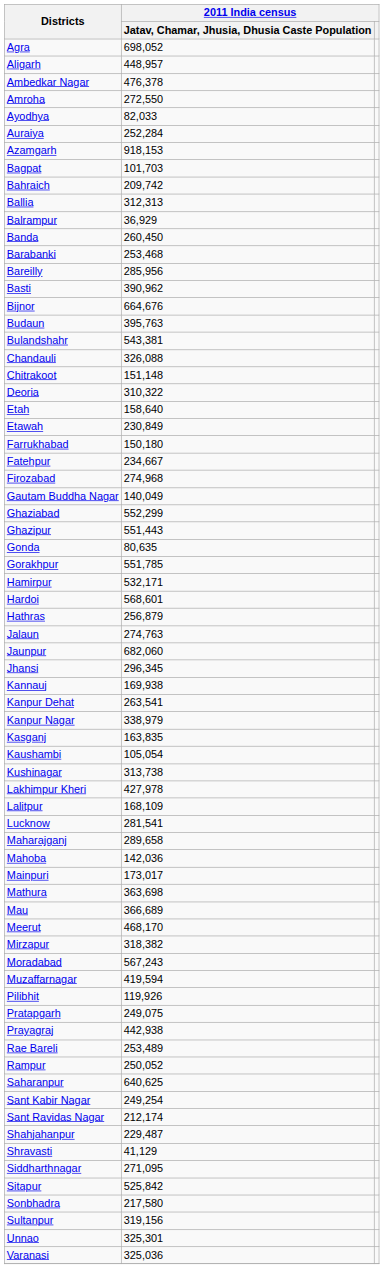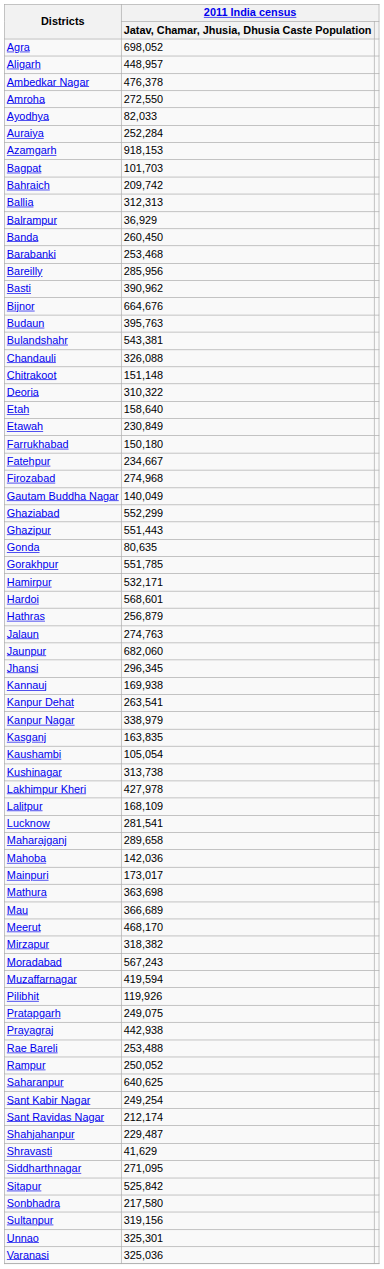 <table class="wikitable sortable">
 <tr>
 <th rowspan="2">Districts</th>
 <th colspan="2"><a href='#'>2011 India census</a></th>
 </tr>
 <tr>
 <th>Jatav, Chamar, Jhusia, Dhusia Caste Population</th>
 <th></th>
 </tr>
 <tr>
 <td><a href='#'>Agra</a></td>
 <td>698,052</td>
 <td></td>
 </tr>
 <tr>
 <td><a href='#'>Aligarh</a></td>
 <td>448,957</td>
 <td></td>
 </tr>
 <tr>
 <td><a href='#'>Ambedkar Nagar</a></td>
 <td>476,378</td>
 <td></td>
 </tr>
 <tr>
 <td><a href='#'>Amroha</a></td>
 <td>272,550</td>
 <td></td>
 </tr>
 <tr>
 <td><a href='#'>Ayodhya</a></td>
 <td>82,033</td>
 <td></td>
 </tr>
 <tr>
 <td><a href='#'>Auraiya</a></td>
 <td>252,284</td>
 <td></td>
 </tr>
 <tr>
 <td><a href='#'>Azamgarh</a></td>
 <td>918,153</td>
 <td></td>
 </tr>
 <tr>
 <td><a href='#'>Bagpat</a></td>
 <td>101,703</td>
 <td></td>
 </tr>
 <tr>
 <td><a href='#'>Bahraich</a></td>
 <td>209,742</td>
 <td></td>
 </tr>
 <tr>
 <td><a href='#'>Ballia</a></td>
 <td>312,313</td>
 <td></td>
 </tr>
 <tr>
 <td><a href='#'>Balrampur</a></td>
 <td>36,929</td>
 <td></td>
 </tr>
 <tr>
 <td><a href='#'>Banda</a></td>
 <td>260,450</td>
 <td></td>
 </tr>
 <tr>
 <td><a href='#'>Barabanki</a></td>
 <td>253,468</td>
 <td></td>
 </tr>
 <tr>
 <td><a href='#'>Bareilly</a></td>
 <td>285,956</td>
 <td></td>
 </tr>
 <tr>
 <td><a href='#'>Basti</a></td>
 <td>390,962</td>
 <td></td>
 </tr>
 <tr>
 <td><a href='#'>Bijnor</a></td>
 <td>664,676</td>
 <td></td>
 </tr>
 <tr>
 <td><a href='#'>Budaun</a></td>
 <td>395,763</td>
 <td></td>
 </tr>
 <tr>
 <td><a href='#'>Bulandshahr</a></td>
 <td>543,381</td>
 <td></td>
 </tr>
 <tr>
 <td><a href='#'>Chandauli</a></td>
 <td>326,088</td>
 <td></td>
 </tr>
 <tr>
 <td><a href='#'>Chitrakoot</a></td>
 <td>151,148</td>
 <td></td>
 </tr>
 <tr>
 <td><a href='#'>Deoria</a></td>
 <td>310,322</td>
 <td></td>
 </tr>
 <tr>
 <td><a href='#'>Etah</a></td>
 <td>158,640</td>
 <td></td>
 </tr>
 <tr>
 <td><a href='#'>Etawah</a></td>
 <td>230,849</td>
 <td></td>
 </tr>
 <tr>
 <td><a href='#'>Farrukhabad</a></td>
 <td>150,180</td>
 <td></td>
 </tr>
 <tr>
 <td><a href='#'>Fatehpur</a></td>
 <td>234,667</td>
 <td></td>
 </tr>
 <tr>
 <td><a href='#'>Firozabad</a></td>
 <td>274,968</td>
 <td></td>
 </tr>
 <tr>
 <td><a href='#'>Gautam Buddha Nagar</a></td>
 <td>140,049</td>
 <td></td>
 </tr>
 <tr>
 <td><a href='#'>Ghaziabad</a></td>
 <td>552,299</td>
 <td></td>
 </tr>
 <tr>
 <td><a href='#'>Ghazipur</a></td>
 <td>551,443</td>
 <td></td>
 </tr>
 <tr>
 <td><a href='#'>Gonda</a></td>
 <td>80,635</td>
 <td></td>
 </tr>
 <tr>
 <td><a href='#'>Gorakhpur</a></td>
 <td>551,785</td>
 <td></td>
 </tr>
 <tr>
 <td><a href='#'>Hamirpur</a></td>
 <td>532,171</td>
 <td></td>
 </tr>
 <tr>
 <td><a href='#'>Hardoi</a></td>
 <td>568,601</td>
 <td></td>
 </tr>
 <tr>
 <td><a href='#'>Hathras</a></td>
 <td>256,879</td>
 <td></td>
 </tr>
 <tr>
 <td><a href='#'>Jalaun</a></td>
 <td>274,763</td>
 <td></td>
 </tr>
 <tr>
 <td><a href='#'>Jaunpur</a></td>
 <td>682,060</td>
 <td></td>
 </tr>
 <tr>
 <td><a href='#'>Jhansi</a></td>
 <td>296,345</td>
 <td></td>
 </tr>
 <tr>
 <td><a href='#'>Kannauj</a></td>
 <td>169,938</td>
 <td></td>
 </tr>
 <tr>
 <td><a href='#'>Kanpur Dehat</a></td>
 <td>263,541</td>
 <td></td>
 </tr>
 <tr>
 <td><a href='#'>Kanpur Nagar</a></td>
 <td>338,979</td>
 <td></td>
 </tr>
 <tr>
 <td><a href='#'>Kasganj</a></td>
 <td>163,835</td>
 <td></td>
 </tr>
 <tr>
 <td><a href='#'>Kaushambi</a></td>
 <td>105,054</td>
 <td></td>
 </tr>
 <tr>
 <td><a href='#'>Kushinagar</a></td>
 <td>313,738</td>
 <td></td>
 </tr>
 <tr>
 <td><a href='#'>Lakhimpur Kheri</a></td>
 <td>427,978</td>
 <td></td>
 </tr>
 <tr>
 <td><a href='#'>Lalitpur</a></td>
 <td>168,109</td>
 <td></td>
 </tr>
 <tr>
 <td><a href='#'>Lucknow</a></td>
 <td>281,541</td>
 <td></td>
 </tr>
 <tr>
 <td><a href='#'>Maharajganj</a></td>
 <td>289,658</td>
 <td></td>
 </tr>
 <tr>
 <td><a href='#'>Mahoba</a></td>
 <td>142,036</td>
 <td></td>
 </tr>
 <tr>
 <td><a href='#'>Mainpuri</a></td>
 <td>173,017</td>
 <td></td>
 </tr>
 <tr>
 <td><a href='#'>Mathura</a></td>
 <td>363,698</td>
 <td></td>
 </tr>
 <tr>
 <td><a href='#'>Mau</a></td>
 <td>366,689</td>
 <td></td>
 </tr>
 <tr>
 <td><a href='#'>Meerut</a></td>
 <td>468,170</td>
 <td></td>
 </tr>
 <tr>
 <td><a href='#'>Mirzapur</a></td>
 <td>318,382</td>
 <td></td>
 </tr>
 <tr>
 <td><a href='#'>Moradabad</a></td>
 <td>567,243</td>
 <td></td>
 </tr>
 <tr>
 <td><a href='#'>Muzaffarnagar</a></td>
 <td>419,594</td>
 <td></td>
 </tr>
 <tr>
 <td><a href='#'>Pilibhit</a></td>
 <td>119,926</td>
 <td></td>
 </tr>
 <tr>
 <td><a href='#'>Pratapgarh</a></td>
 <td>249,075</td>
 <td></td>
 </tr>
 <tr>
 <td><a href='#'>Prayagraj</a></td>
 <td>442,938</td>
 <td></td>
 </tr>
 <tr>
 <td><a href='#'>	Rae Bareli</a></td>
-<td>253,489</td>
+<td>253,488</td>
 <td></td>
 </tr>
 <tr>
 <td><a href='#'>Rampur</a></td>
 <td>250,052</td>
 <td></td>
 </tr>
 <tr>
 <td><a href='#'>Saharanpur</a></td>
 <td>640,625</td>
 <td></td>
 </tr>
 <tr>
 <td><a href='#'>Sant Kabir Nagar</a></td>
 <td>249,254</td>
 <td></td>
 </tr>
 <tr>
 <td><a href='#'>Sant Ravidas Nagar</a></td>
 <td>212,174</td>
 <td></td>
 </tr>
 <tr>
 <td><a href='#'>Shahjahanpur</a></td>
 <td>229,487</td>
 <td></td>
 </tr>
 <tr>
 <td><a href='#'>Shravasti</a></td>
-<td>41,129</td>
+<td>41,629</td>
 <td></td>
 </tr>
 <tr>
 <td><a href='#'>Siddharthnagar</a></td>
 <td>271,095</td>
 <td></td>
 </tr>
 <tr>
 <td><a href='#'>Sitapur</a></td>
 <td>525,842</td>
 <td></td>
 </tr>
 <tr>
 <td><a href='#'>Sonbhadra</a></td>
 <td>217,580</td>
 <td></td>
 </tr>
 <tr>
 <td><a href='#'>Sultanpur</a></td>
 <td>319,156</td>
 <td></td>
 </tr>
 <tr>
 <td><a href='#'>Unnao</a></td>
 <td>325,301</td>
 <td></td>
 </tr>
 <tr>
 <td><a href='#'>Varanasi</a></td>
 <td>325,036</td>
 <td></td>
 </tr>
 <tr>
 </tr>
 </table>
